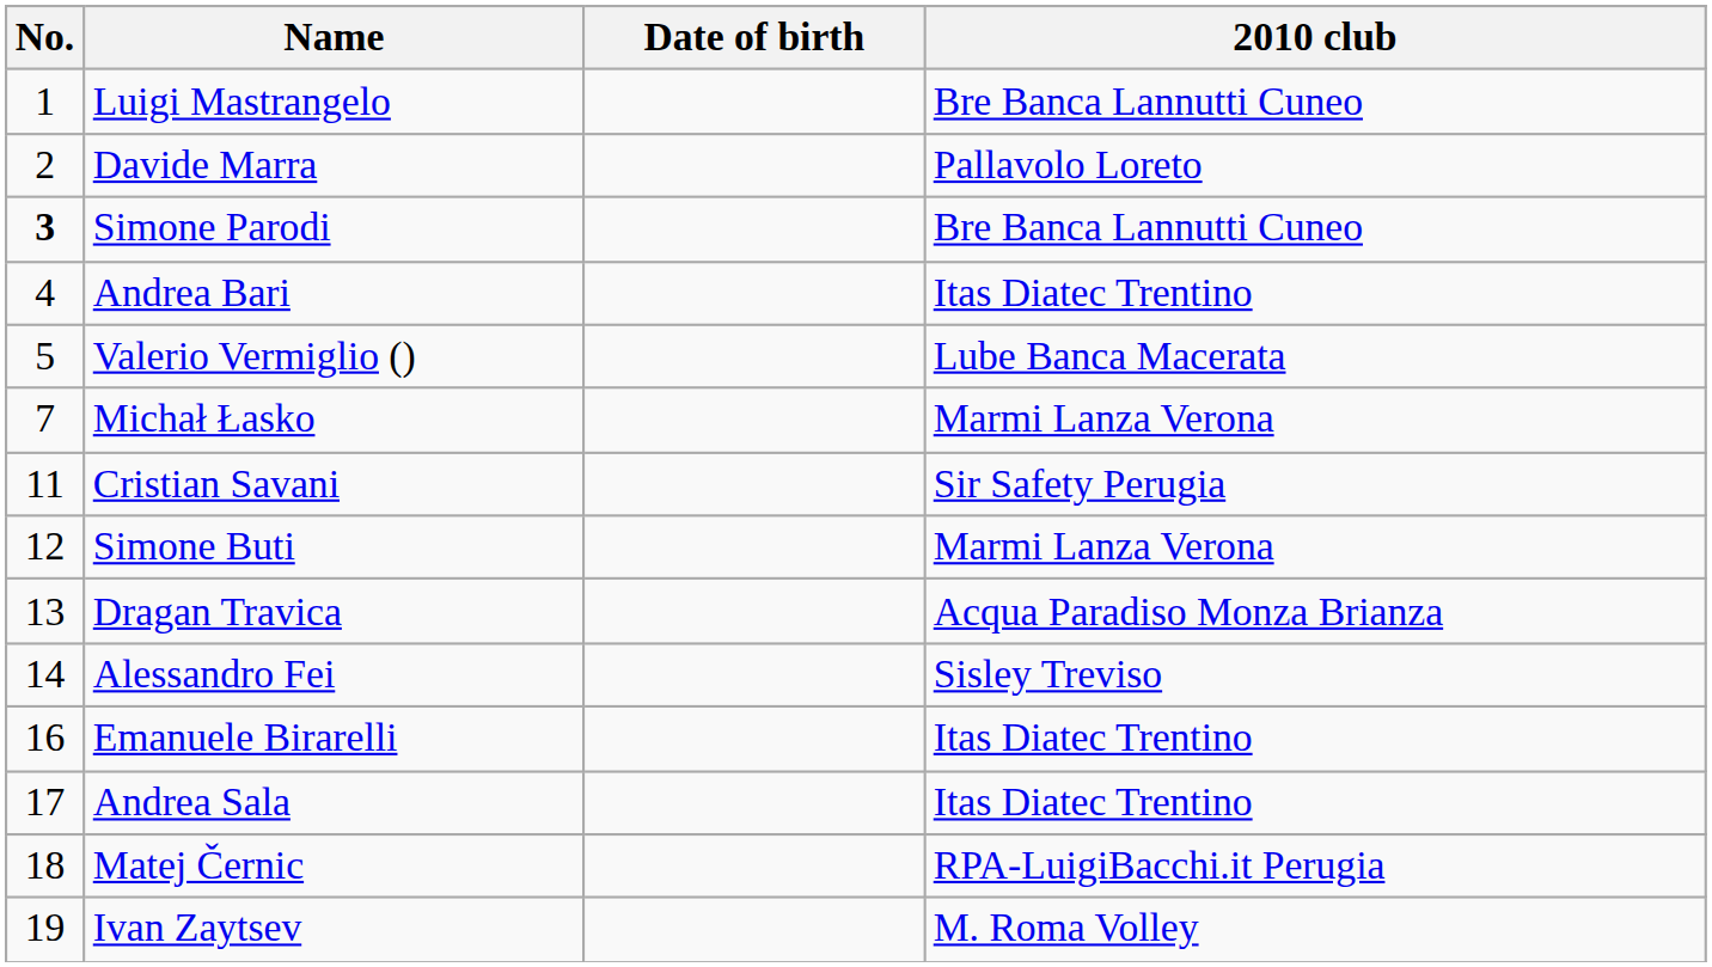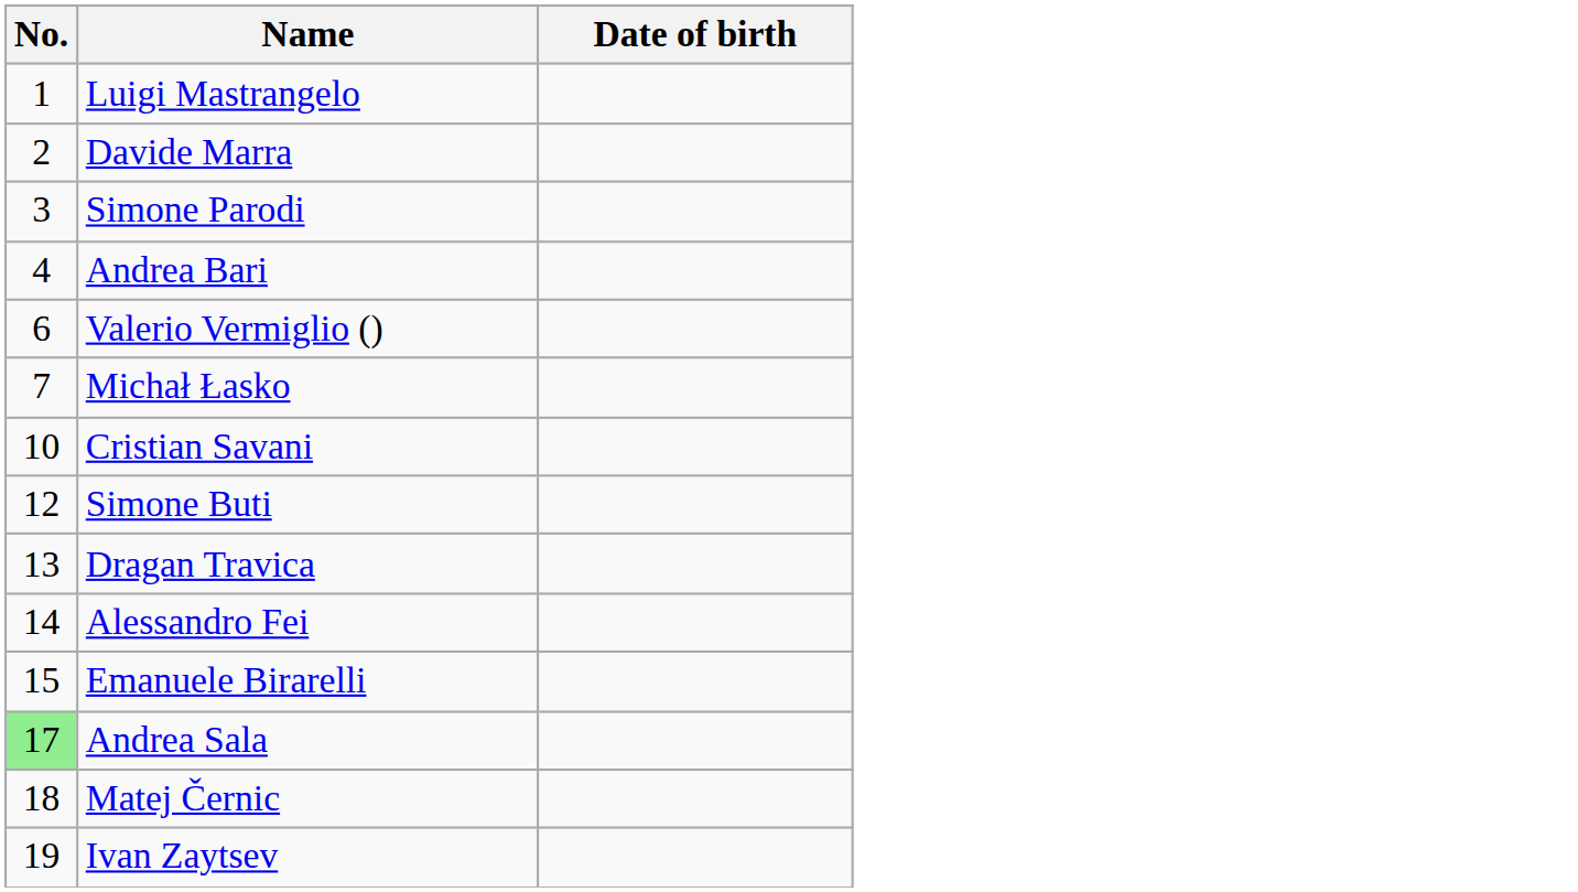 <table class="wikitable sortable" style="font-size:100%; text-align:center;">
 <tr>
 <th>No.</th>
 <th style="width:12em">Name</th>
 <th style="width:8em">Date of birth</th>
-<th style="width:19em">2010 club</th>
 </tr>
 <tr>
 <td>1</td>
 <td align=left><a href='#'>Luigi Mastrangelo</a></td>
 <td align=right></td>
-<td align=left> <a href='#'>Bre Banca Lannutti Cuneo</a></td>
 </tr>
 <tr>
 <td>2</td>
 <td align=left><a href='#'>Davide Marra</a></td>
 <td align=right></td>
-<td align=left> <a href='#'>Pallavolo Loreto</a></td>
 </tr>
 <tr>
-<td><strong>3</strong></td>
+<td>3</td>
 <td align=left><a href='#'>Simone Parodi</a></td>
 <td align=right></td>
-<td align=left> <a href='#'>Bre Banca Lannutti Cuneo</a></td>
 </tr>
 <tr>
 <td>4</td>
 <td align=left><a href='#'>Andrea Bari</a></td>
 <td align=right></td>
-<td align=left> <a href='#'>Itas Diatec Trentino</a></td>
 </tr>
 <tr>
-<td>5</td>
+<td>6</td>
 <td align=left><a href='#'>Valerio Vermiglio</a> ()</td>
 <td align=right></td>
-<td align=left> <a href='#'>Lube Banca Macerata</a></td>
 </tr>
 <tr>
 <td>7</td>
 <td align=left><a href='#'>Michał Łasko</a></td>
 <td align=right></td>
-<td align=left> <a href='#'>Marmi Lanza Verona</a></td>
 </tr>
 <tr>
-<td>11</td>
+<td>10</td>
 <td align=left><a href='#'>Cristian Savani</a></td>
 <td align=right></td>
-<td align=left> <a href='#'>Sir Safety Perugia</a></td>
 </tr>
 <tr>
 <td>12</td>
 <td align=left><a href='#'>Simone Buti</a></td>
 <td align=right></td>
-<td align=left> <a href='#'>Marmi Lanza Verona</a></td>
 </tr>
 <tr>
 <td>13</td>
 <td align=left><a href='#'>Dragan Travica</a></td>
 <td align=right></td>
-<td align=left> <a href='#'>Acqua Paradiso Monza Brianza</a></td>
 </tr>
 <tr>
 <td>14</td>
 <td align=left><a href='#'>Alessandro Fei</a></td>
 <td align=right></td>
-<td align=left> <a href='#'>Sisley Treviso</a></td>
 </tr>
 <tr>
-<td>16</td>
+<td>15</td>
 <td align=left><a href='#'>Emanuele Birarelli</a></td>
 <td align=right></td>
-<td align=left> <a href='#'>Itas Diatec Trentino</a></td>
 </tr>
 <tr>
-<td>17</td>
+<td style="background: lightgreen;">17</td>
 <td align=left><a href='#'>Andrea Sala</a></td>
 <td align=right></td>
-<td align=left> <a href='#'>Itas Diatec Trentino</a></td>
 </tr>
 <tr>
 <td>18</td>
 <td align=left><a href='#'>Matej Černic</a></td>
 <td align=right></td>
-<td align=left> <a href='#'>RPA-LuigiBacchi.it Perugia</a></td>
 </tr>
 <tr>
 <td>19</td>
 <td align=left><a href='#'>Ivan Zaytsev</a></td>
 <td align=right></td>
-<td align=left> <a href='#'>M. Roma Volley</a></td>
 </tr>
 </table>
